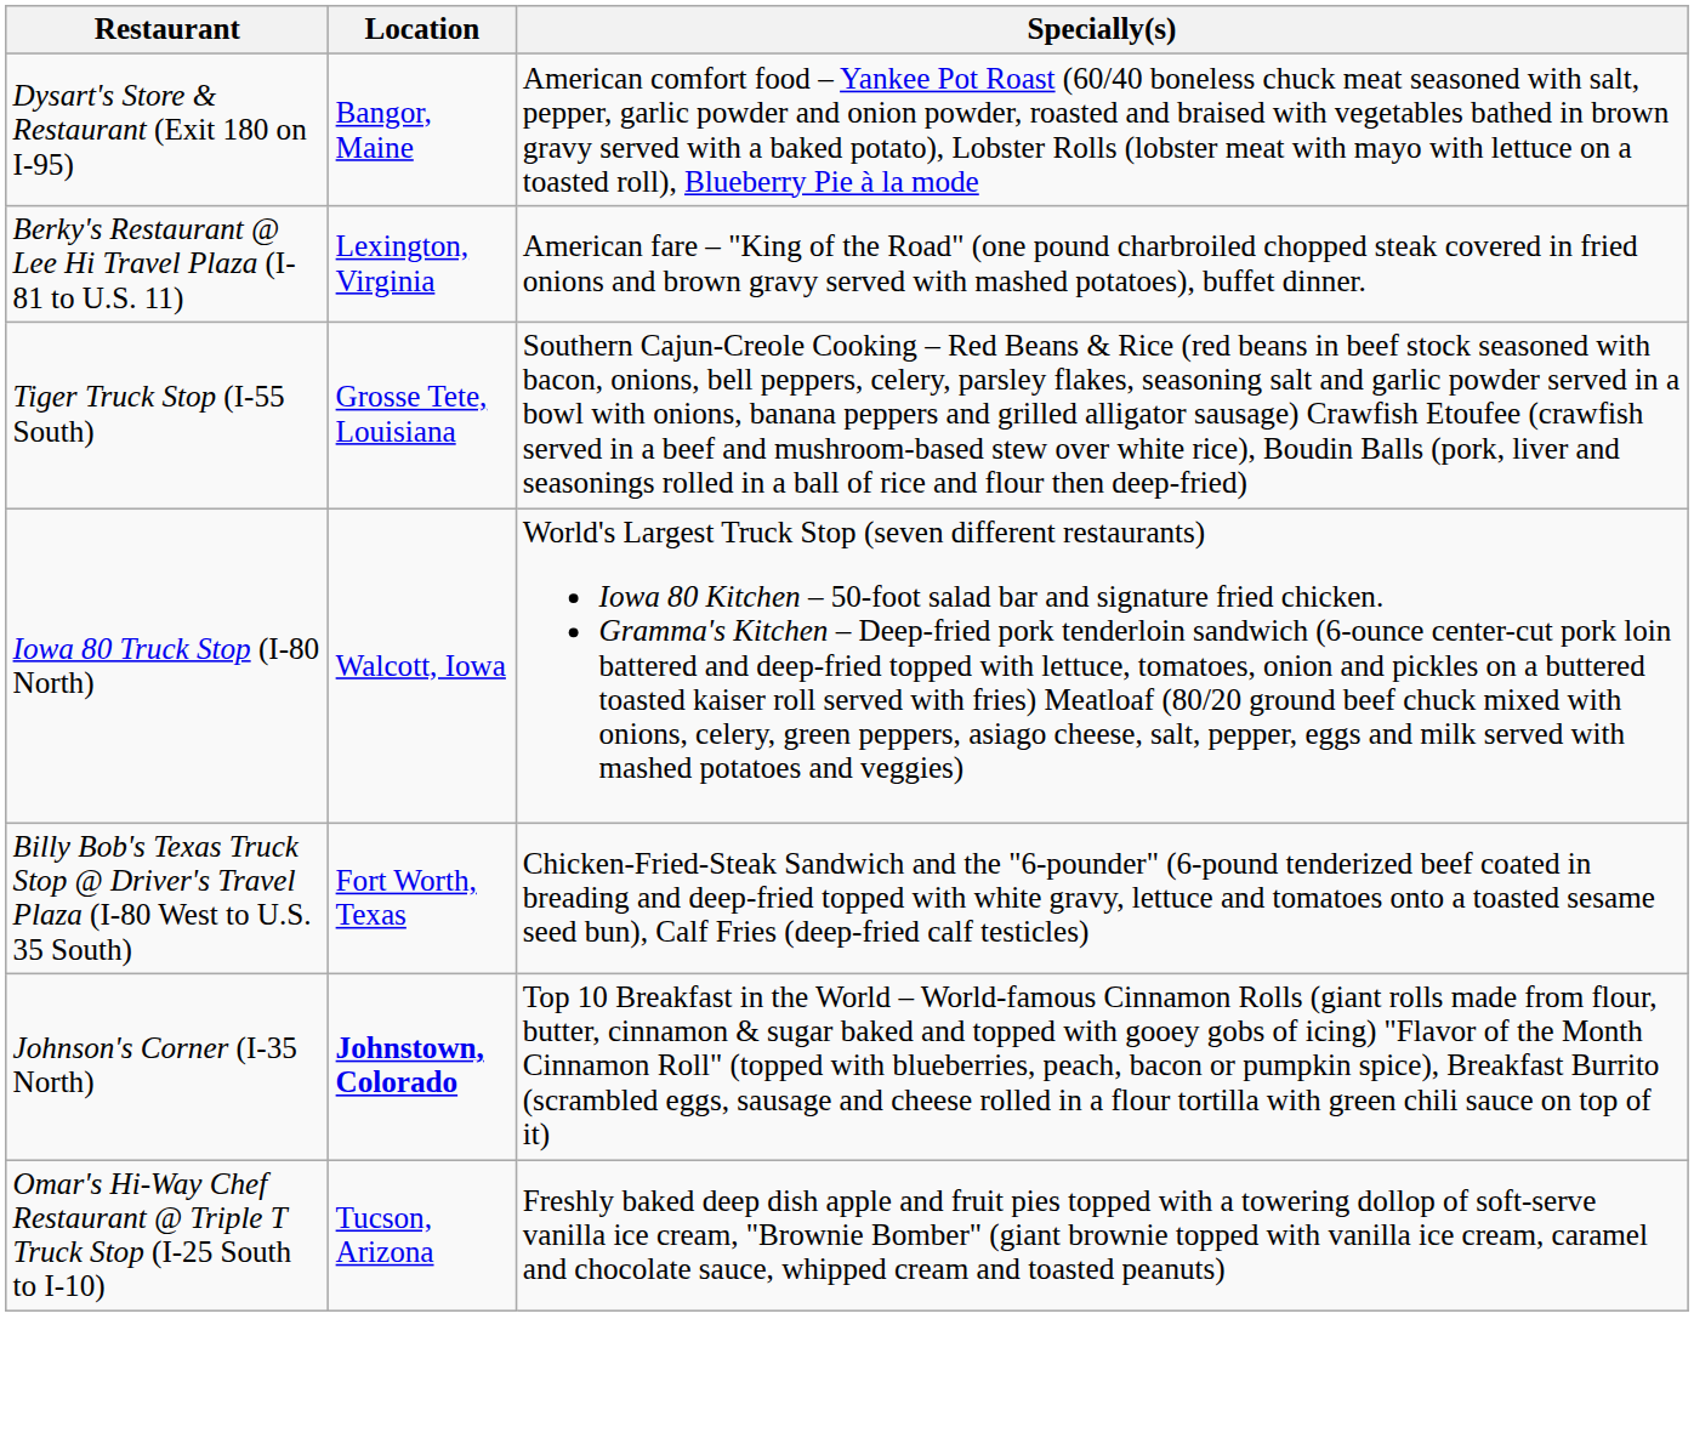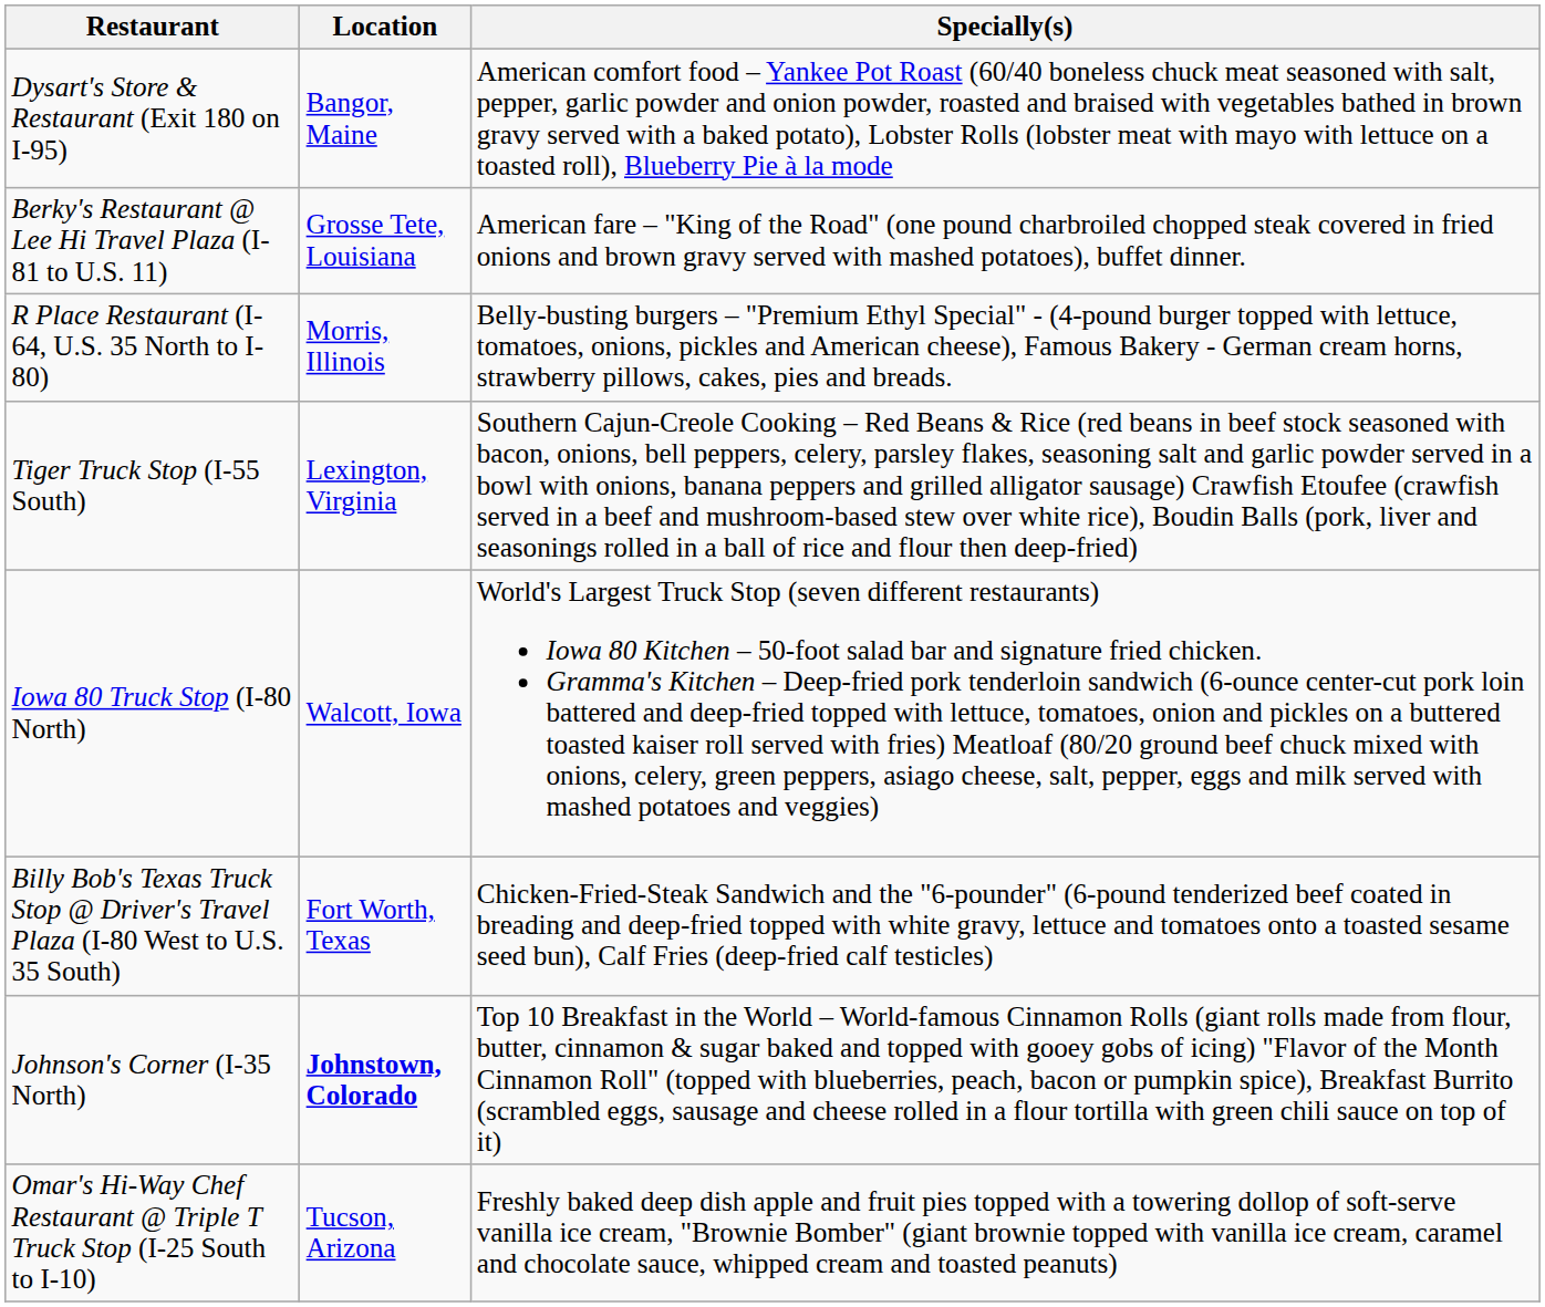 <table class="wikitable" style="width:100%;">
 <tr>
 <th>Restaurant</th>
 <th>Location</th>
 <th>Specially(s)</th>
 </tr>
 <tr>
 <td><em>Dysart's Store & Restaurant</em> (Exit 180 on I-95)</td>
 <td><a href='#'>Bangor, Maine</a></td>
 <td>American comfort food – <a href='#'>Yankee Pot Roast</a> (60/40 boneless chuck meat seasoned with salt, pepper, garlic powder and onion powder, roasted and braised with vegetables bathed in brown gravy served with a baked potato), Lobster Rolls (lobster meat with mayo with lettuce on a toasted roll), <a href='#'>Blueberry Pie à la mode</a></td>
 </tr>
 <tr>
 <td><em>Berky's Restaurant @ Lee Hi Travel Plaza</em> (I-81 to U.S. 11)</td>
-<td><a href='#'>Lexington, Virginia</a></td>
+<td><a href='#'>Grosse Tete, Louisiana</a></td>
 <td>American fare – "King of the Road" (one pound charbroiled chopped steak covered in fried onions and brown gravy served with mashed potatoes), buffet dinner.</td>
 </tr>
 <tr>
+<td><em>R Place Restaurant</em> (I-64, U.S. 35 North to I-80)</td>
+<td><a href='#'>Morris, Illinois</a></td>
+<td>Belly-busting burgers – "Premium Ethyl Special" - (4-pound burger topped with lettuce, tomatoes, onions, pickles and American cheese), Famous Bakery - German cream horns, strawberry pillows, cakes, pies and breads.</td>
+</tr>
+<tr>
 <td><em>Tiger Truck Stop</em> (I-55 South)</td>
-<td><a href='#'>Grosse Tete, Louisiana</a></td>
+<td><a href='#'>Lexington, Virginia</a></td>
 <td>Southern Cajun-Creole Cooking – Red Beans & Rice (red beans in beef stock seasoned with bacon, onions, bell peppers, celery, parsley flakes, seasoning salt and garlic powder served in a bowl with onions, banana peppers and grilled alligator sausage) Crawfish Etoufee (crawfish served in a beef and mushroom-based stew over white rice), Boudin Balls (pork, liver and seasonings rolled in a ball of rice and flour then deep-fried)</td>
 </tr>
 <tr>
 <td><em><a href='#'>Iowa 80 Truck Stop</a></em> (I-80 North)</td>
 <td><a href='#'>Walcott, Iowa</a></td>
 <td>World's Largest Truck Stop (seven different restaurants)<br><ul><li><em>Iowa 80 Kitchen</em> – 50-foot salad bar and signature fried chicken.</li><li><em>Gramma's Kitchen</em> – Deep-fried pork tenderloin sandwich (6-ounce center-cut pork loin battered and deep-fried topped with lettuce, tomatoes, onion and pickles on a buttered toasted kaiser roll served with fries) Meatloaf (80/20 ground beef chuck mixed with onions, celery, green peppers, asiago cheese, salt, pepper, eggs and milk served with mashed potatoes and veggies)</li></ul></td>
 </tr>
 <tr>
 <td><em>Billy Bob's Texas Truck Stop @ Driver's Travel Plaza</em> (I-80 West to U.S. 35 South)</td>
 <td><a href='#'>Fort Worth, Texas</a></td>
 <td>Chicken-Fried-Steak Sandwich and the "6-pounder" (6-pound tenderized beef coated in breading and deep-fried topped with white gravy, lettuce and tomatoes onto a toasted sesame seed bun), Calf Fries (deep-fried calf testicles)</td>
 </tr>
 <tr>
 <td><em>Johnson's Corner</em> (I-35 North)</td>
 <td><strong><a href='#'>Johnstown, Colorado</a></strong></td>
 <td>Top 10 Breakfast in the World – World-famous Cinnamon Rolls (giant rolls made from flour, butter, cinnamon & sugar baked and topped with gooey gobs of icing) "Flavor of the Month Cinnamon Roll" (topped with blueberries, peach, bacon or pumpkin spice), Breakfast Burrito (scrambled eggs, sausage and cheese rolled in a flour tortilla with green chili sauce on top of it)</td>
 </tr>
 <tr>
 <td><em>Omar's Hi-Way Chef Restaurant @ Triple T Truck Stop</em> (I-25 South to I-10)</td>
 <td><a href='#'>Tucson, Arizona</a></td>
 <td>Freshly baked deep dish apple and fruit pies topped with a towering dollop of soft-serve vanilla ice cream, "Brownie Bomber" (giant brownie topped with vanilla ice cream, caramel and chocolate sauce, whipped cream and toasted peanuts)</td>
 </tr>
 </table>
